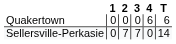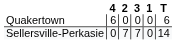 <table style="border-collapse: collapse;">
 <tr>
 <th style="text-align: left;"></th>
-<th style="text-align: center; padding: 0px 3px 0px 3px; width:12px;">1</th>
+<th style="text-align: center; padding: 0px 3px 0px 3px; width:12px;">4</th>
 <th style="text-align: center; padding: 0px 3px 0px 3px; width:12px;">2</th>
 <th style="text-align: center; padding: 0px 3px 0px 3px; width:12px;">3</th>
-<th style="text-align: center; padding: 0px 3px 0px 3px; width:12px;">4</th>
+<th style="text-align: center; padding: 0px 3px 0px 3px; width:12px;">1</th>
 <th style="text-align: center; padding: 0px 3px 0px 3px; width:12px;">T</th>
 </tr>
 <tr>
 <td style="text-align: left; border-bottom: 1px solid black; padding: 0px 3px 0px 3px;">Quakertown</td>
+<td style="border-left: 1px solid black; border-bottom: 1px solid black; text-align: right; padding: 0px 3px 0px 3px;">6</td>
 <td style="border-left: 1px solid black; border-bottom: 1px solid black; text-align: right; padding: 0px 3px 0px 3px;">0</td>
 <td style="border-left: 1px solid black; border-bottom: 1px solid black; text-align: right; padding: 0px 3px 0px 3px;">0</td>
 <td style="border-left: 1px solid black; border-bottom: 1px solid black; text-align: right; padding: 0px 3px 0px 3px;">0</td>
-<td style="border-left: 1px solid black; border-bottom: 1px solid black; text-align: right; padding: 0px 3px 0px 3px;">6</td>
 <td style="border-left: 1px solid black; border-bottom: 1px solid black; text-align: right; padding: 0px 3px 0px 3px;">6</td>
 </tr>
 <tr>
 <td style="background: #f8f9fa; text-align: left; padding: 0px 3px 0px 3px;">Sellersville-Perkasie</td>
 <td style="background: #f8f9fa; border-left: 1px solid black; text-align: right; padding: 0px 3px 0px 3px;">0</td>
 <td style="background: #f8f9fa; border-left: 1px solid black; text-align: right; padding: 0px 3px 0px 3px;">7</td>
 <td style="background: #f8f9fa; border-left: 1px solid black; text-align: right; padding: 0px 3px 0px 3px;">7</td>
 <td style="background: #f8f9fa; border-left: 1px solid black; text-align: right; padding: 0px 3px 0px 3px;">0</td>
 <td style="background: #f8f9fa; border-left: 1px solid black; text-align: right; padding: 0px 3px 0px 3px;">14</td>
 </tr>
 </table>
